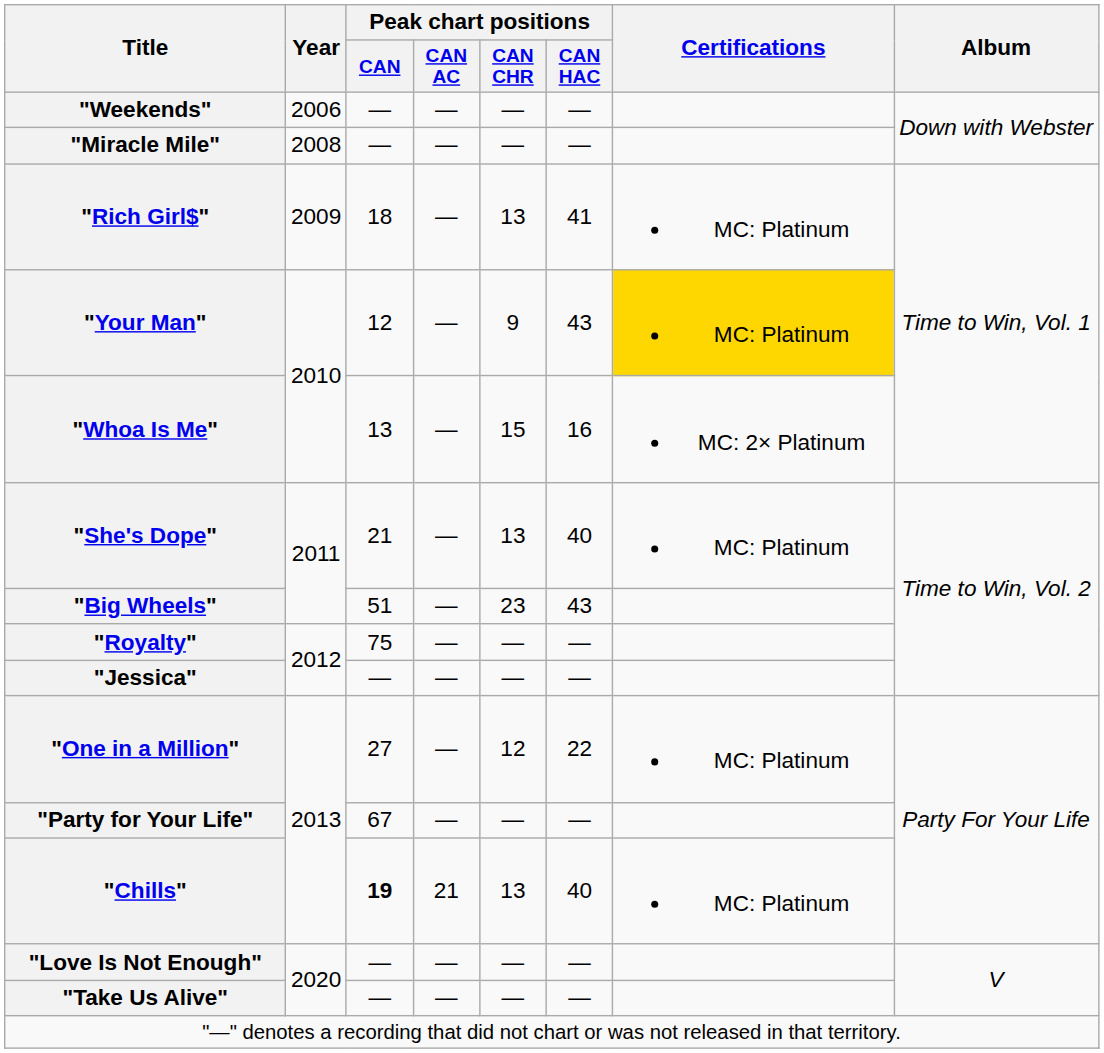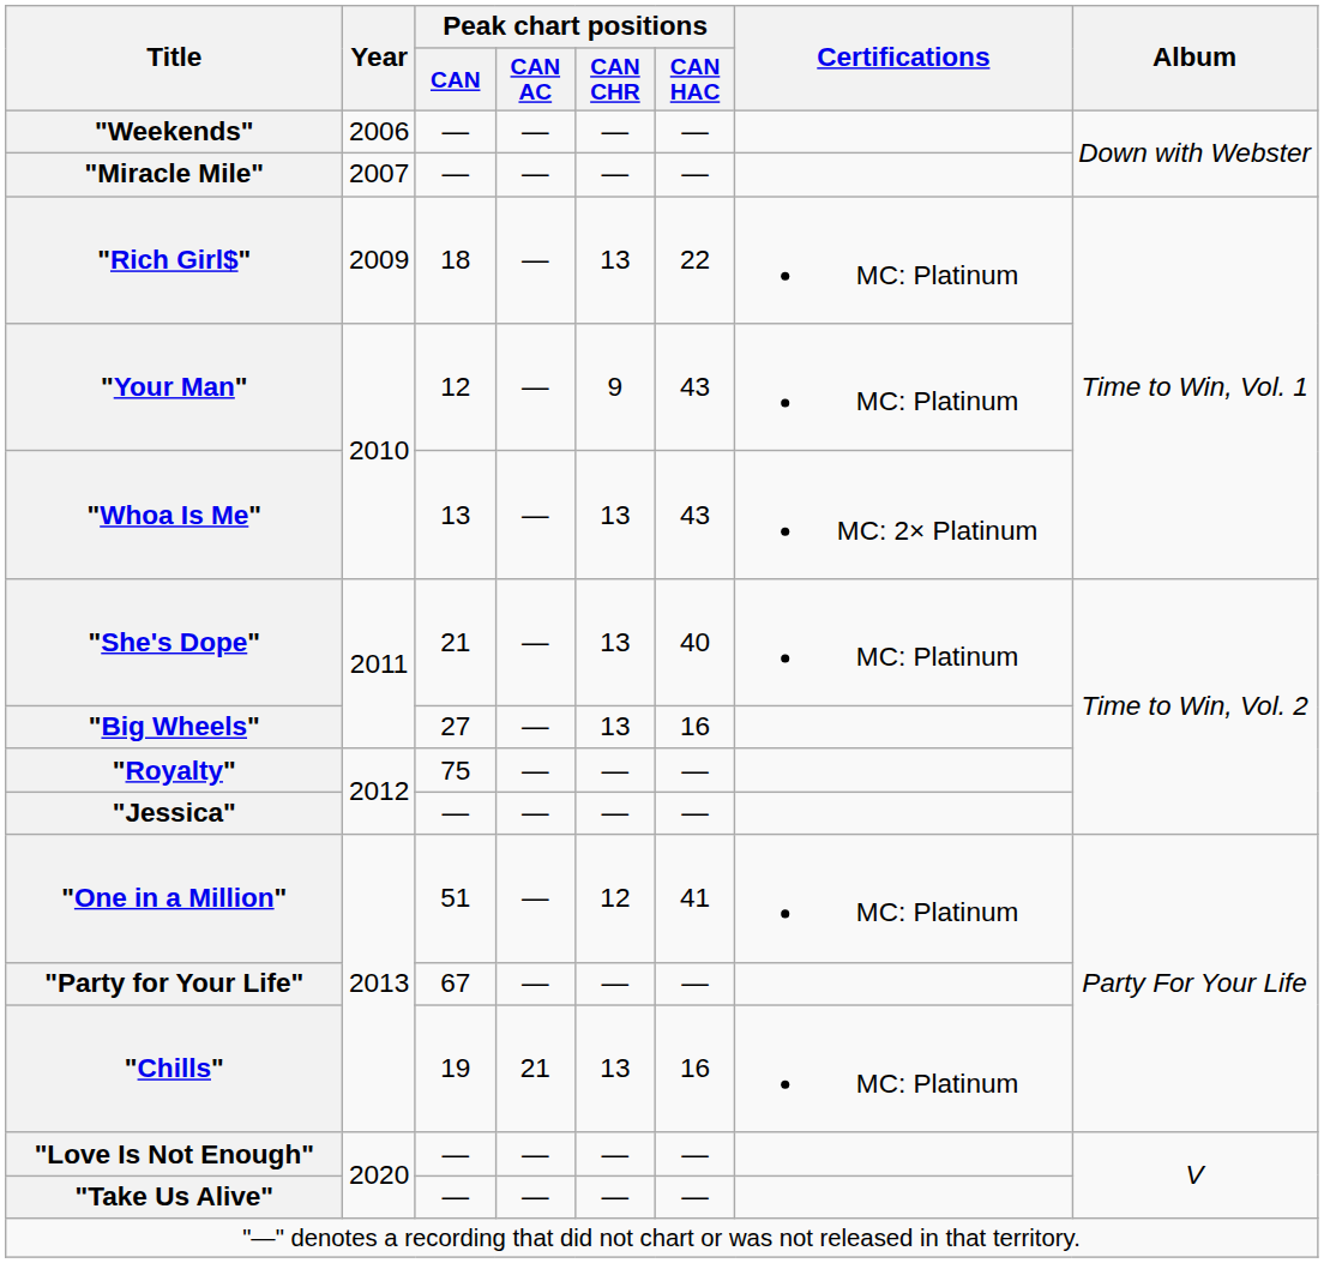 <table class="wikitable plainrowheaders" style="text-align:center;" border="1">
 <tr>
 <th scope="col" rowspan="2" style="width:12em;">Title</th>
 <th scope="col" rowspan="2">Year</th>
 <th scope="col" colspan="4">Peak chart positions</th>
 <th scope="col" rowspan="2" style="width:12em;"><a href='#'>Certifications</a></th>
 <th scope="col" rowspan="2">Album</th>
 </tr>
 <tr>
 <th scope="col" style="width:3em;font-size:85%;"><a href='#'>CAN</a><br></th>
 <th scope="col" style="width:3em;font-size:85%;"><a href='#'>CAN<br>AC</a><br></th>
 <th scope="col" style="width:3em;font-size:85%;"><a href='#'>CAN<br>CHR</a><br></th>
 <th scope="col" style="width:3em;font-size:85%;"><a href='#'>CAN<br>HAC</a><br></th>
 </tr>
 <tr>
 <th scope="row">"Weekends"</th>
 <td>2006</td>
 <td>—</td>
 <td>—</td>
 <td>—</td>
 <td>—</td>
 <td></td>
 <td rowspan="2"><em>Down with Webster</em></td>
 </tr>
 <tr>
 <th scope="row">"Miracle Mile"</th>
-<td>2008</td>
+<td>2007</td>
 <td>—</td>
 <td>—</td>
 <td>—</td>
 <td>—</td>
 <td></td>
 </tr>
 <tr>
 <th scope="row">"<a href='#'>Rich Girl$</a>"</th>
 <td>2009</td>
 <td>18</td>
 <td>—</td>
 <td>13</td>
-<td>41</td>
+<td>22</td>
 <td><br><ul><li>MC: Platinum</li></ul></td>
 <td rowspan="3"><em>Time to Win, Vol. 1</em></td>
 </tr>
 <tr>
 <th scope="row">"<a href='#'>Your Man</a>"</th>
 <td rowspan="2">2010</td>
 <td>12</td>
 <td>—</td>
 <td>9</td>
 <td>43</td>
-<td style="background: gold;"><br><ul><li>MC: Platinum</li></ul></td>
+<td><br><ul><li>MC: Platinum</li></ul></td>
 </tr>
 <tr>
 <th scope="row">"<a href='#'>Whoa Is Me</a>"</th>
 <td>13</td>
 <td>—</td>
-<td>15</td>
-<td>16</td>
+<td>13</td>
+<td>43</td>
 <td><br><ul><li>MC: 2× Platinum</li></ul></td>
 </tr>
 <tr>
 <th scope="row">"<a href='#'>She's Dope</a>"</th>
 <td rowspan="2">2011</td>
 <td>21</td>
 <td>—</td>
 <td>13</td>
 <td>40</td>
 <td><br><ul><li>MC: Platinum</li></ul></td>
 <td rowspan="4"><em>Time to Win, Vol. 2</em></td>
 </tr>
 <tr>
 <th scope="row">"<a href='#'>Big Wheels</a>"</th>
-<td>51</td>
+<td>27</td>
 <td>—</td>
-<td>23</td>
-<td>43</td>
+<td>13</td>
+<td>16</td>
 <td></td>
 </tr>
 <tr>
 <th scope="row">"<a href='#'>Royalty</a>"</th>
 <td rowspan="2">2012</td>
 <td>75</td>
 <td>—</td>
 <td>—</td>
 <td>—</td>
 <td></td>
 </tr>
 <tr>
 <th scope="row">"Jessica"</th>
 <td>—</td>
 <td>—</td>
 <td>—</td>
 <td>—</td>
 <td></td>
 </tr>
 <tr>
 <th scope="row">"<a href='#'>One in a Million</a>"</th>
 <td rowspan="3">2013</td>
-<td>27</td>
+<td>51</td>
 <td>—</td>
 <td>12</td>
-<td>22</td>
+<td>41</td>
 <td><br><ul><li>MC: Platinum</li></ul></td>
 <td rowspan="3"><em>Party For Your Life</em></td>
 </tr>
 <tr>
 <th scope="row">"Party for Your Life"</th>
 <td>67</td>
 <td>—</td>
 <td>—</td>
 <td>—</td>
 <td></td>
 </tr>
 <tr>
 <th scope="row">"<a href='#'>Chills</a>"</th>
-<td><strong>19</strong></td>
+<td>19</td>
 <td>21</td>
 <td>13</td>
-<td>40</td>
+<td>16</td>
 <td><br><ul><li>MC: Platinum</li></ul></td>
 </tr>
 <tr>
 <th scope="row">"Love Is Not Enough"</th>
 <td rowspan="2">2020</td>
 <td>—</td>
 <td>—</td>
 <td>—</td>
 <td>—</td>
 <td></td>
 <td rowspan="2"><em>V</em></td>
 </tr>
 <tr>
 <th scope="row">"Take Us Alive"</th>
 <td>—</td>
 <td>—</td>
 <td>—</td>
 <td>—</td>
 <td></td>
 </tr>
 <tr>
 <td colspan="8" style="font-size:90%">"—" denotes a recording that did not chart or was not released in that territory.</td>
 </tr>
 </table>
